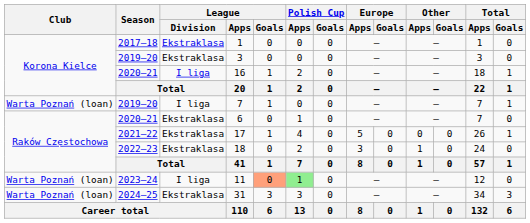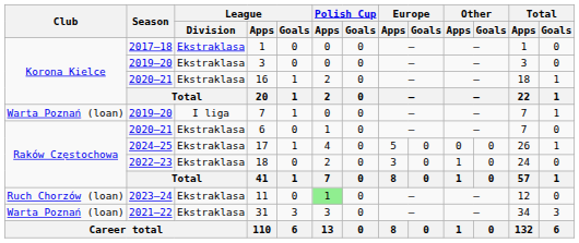 <table class="wikitable" style="text-align:center">
 <tr>
 <th rowspan="2">Club</th>
 <th rowspan="2">Season</th>
 <th colspan="3">League</th>
 <th colspan="2"><a href='#'>Polish Cup</a></th>
 <th colspan="2">Europe</th>
 <th colspan="2">Other</th>
 <th colspan="2">Total</th>
 </tr>
 <tr>
 <th>Division</th>
 <th>Apps</th>
 <th>Goals</th>
 <th>Apps</th>
 <th>Goals</th>
 <th>Apps</th>
 <th>Goals</th>
 <th>Apps</th>
 <th>Goals</th>
 <th>Apps</th>
 <th>Goals</th>
 </tr>
 <tr>
 <td rowspan="4"><a href='#'>Korona Kielce</a></td>
 <td><a href='#'>2017–18</a></td>
 <td><a href='#'>Ekstraklasa</a></td>
 <td>1</td>
 <td>0</td>
 <td>0</td>
 <td>0</td>
 <td colspan="2">—</td>
 <td colspan="2">—</td>
 <td>1</td>
 <td>0</td>
 </tr>
 <tr>
 <td><a href='#'>2019–20</a></td>
 <td>Ekstraklasa</td>
 <td>3</td>
 <td>0</td>
 <td>0</td>
 <td>0</td>
 <td colspan="2">—</td>
 <td colspan="2">—</td>
 <td>3</td>
 <td>0</td>
 </tr>
 <tr>
 <td><a href='#'>2020–21</a></td>
-<td><a href='#'>I liga</a></td>
+<td>Ekstraklasa</td>
 <td>16</td>
 <td>1</td>
 <td>2</td>
 <td>0</td>
 <td colspan="2">—</td>
 <td colspan="2">—</td>
 <td>18</td>
 <td>1</td>
 </tr>
 <tr>
 <th colspan="2">Total</th>
 <th>20</th>
 <th>1</th>
 <th>2</th>
 <th>0</th>
 <th colspan="2">—</th>
 <th colspan="2">—</th>
 <th>22</th>
 <th>1</th>
 </tr>
 <tr>
 <td><a href='#'>Warta Poznań</a> (loan)</td>
 <td><a href='#'>2019–20</a></td>
 <td>I liga</td>
 <td>7</td>
 <td>1</td>
 <td>0</td>
 <td>0</td>
 <td colspan="2">—</td>
 <td colspan="2">—</td>
 <td>7</td>
 <td>1</td>
 </tr>
 <tr>
 <td rowspan="4"><a href='#'>Raków Częstochowa</a></td>
 <td><a href='#'>2020–21</a></td>
 <td>Ekstraklasa</td>
 <td>6</td>
 <td>0</td>
 <td>1</td>
 <td>0</td>
 <td colspan="2">—</td>
 <td colspan="2">—</td>
 <td>7</td>
 <td>0</td>
 </tr>
 <tr>
-<td><a href='#'>2021–22</a></td>
+<td><a href='#'>2024–25</a></td>
 <td>Ekstraklasa</td>
 <td>17</td>
 <td>1</td>
 <td>4</td>
 <td>0</td>
 <td>5</td>
 <td>0</td>
 <td>0</td>
 <td>0</td>
 <td>26</td>
 <td>1</td>
 </tr>
 <tr>
 <td><a href='#'>2022–23</a></td>
 <td>Ekstraklasa</td>
 <td>18</td>
 <td>0</td>
 <td>2</td>
 <td>0</td>
 <td>3</td>
 <td>0</td>
 <td>1</td>
 <td>0</td>
 <td>24</td>
 <td>0</td>
 </tr>
 <tr>
 <th colspan="2">Total</th>
 <th>41</th>
 <th>1</th>
 <th>7</th>
 <th>0</th>
 <th>8</th>
 <th>0</th>
 <th>1</th>
 <th>0</th>
 <th>57</th>
 <th>1</th>
 </tr>
 <tr>
-<td><a href='#'>Warta Poznań</a> (loan)</td>
+<td><a href='#'>Ruch Chorzów</a> (loan)</td>
 <td><a href='#'>2023–24</a></td>
-<td>I liga</td>
+<td>Ekstraklasa</td>
 <td>11</td>
-<td style="background: lightsalmon;">0</td>
+<td>0</td>
 <td style="background: lightgreen;">1</td>
 <td>0</td>
 <td colspan="2">—</td>
 <td colspan="2">—</td>
 <td>12</td>
 <td>0</td>
 </tr>
 <tr>
 <td><a href='#'>Warta Poznań</a> (loan)</td>
-<td><a href='#'>2024–25</a></td>
+<td><a href='#'>2021–22</a></td>
 <td>Ekstraklasa</td>
 <td>31</td>
 <td>3</td>
 <td>3</td>
 <td>0</td>
 <td colspan="2">—</td>
 <td colspan="2">—</td>
 <td>34</td>
 <td>3</td>
 </tr>
 <tr>
 <th colspan="3">Career total</th>
 <th>110</th>
 <th>6</th>
 <th>13</th>
 <th>0</th>
 <th>8</th>
 <th>0</th>
 <th>1</th>
 <th>0</th>
 <th>132</th>
 <th>6</th>
 </tr>
 </table>
